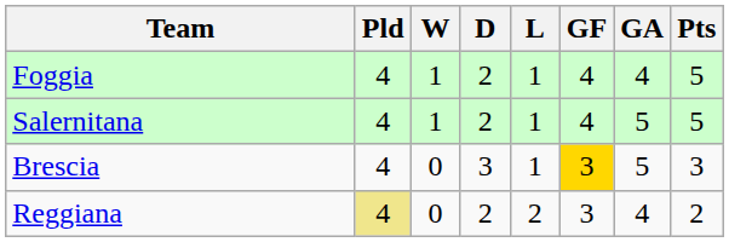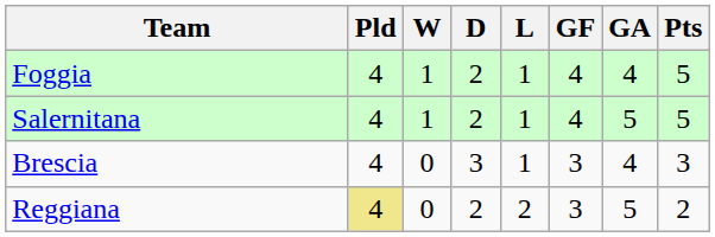 <table class="wikitable" style="text-align: center;">
 <tr>
 <th width="185">Team</th>
 <th width="20">Pld</th>
 <th width="20">W</th>
 <th width="20">D</th>
 <th width="20">L</th>
 <th width="20">GF</th>
 <th width="20">GA</th>
 <th width="20">Pts</th>
 </tr>
 <tr style="background: #ccffcc;">
 <td align="left"><a href='#'>Foggia</a></td>
 <td>4</td>
 <td>1</td>
 <td>2</td>
 <td>1</td>
 <td>4</td>
 <td>4</td>
 <td>5</td>
 </tr>
 <tr style="background: #ccffcc;">
 <td align="left"><a href='#'>Salernitana</a></td>
 <td>4</td>
 <td>1</td>
 <td>2</td>
 <td>1</td>
 <td>4</td>
 <td>5</td>
 <td>5</td>
 </tr>
 <tr>
 <td align="left"><a href='#'>Brescia</a></td>
 <td>4</td>
 <td>0</td>
 <td>3</td>
 <td>1</td>
-<td style="background: gold;">3</td>
-<td>5</td>
+<td>3</td>
+<td>4</td>
 <td>3</td>
 </tr>
 <tr>
 <td align="left"><a href='#'>Reggiana</a></td>
 <td style="background: khaki;">4</td>
 <td>0</td>
 <td>2</td>
 <td>2</td>
 <td>3</td>
-<td>4</td>
+<td>5</td>
 <td>2</td>
 </tr>
 </table>
